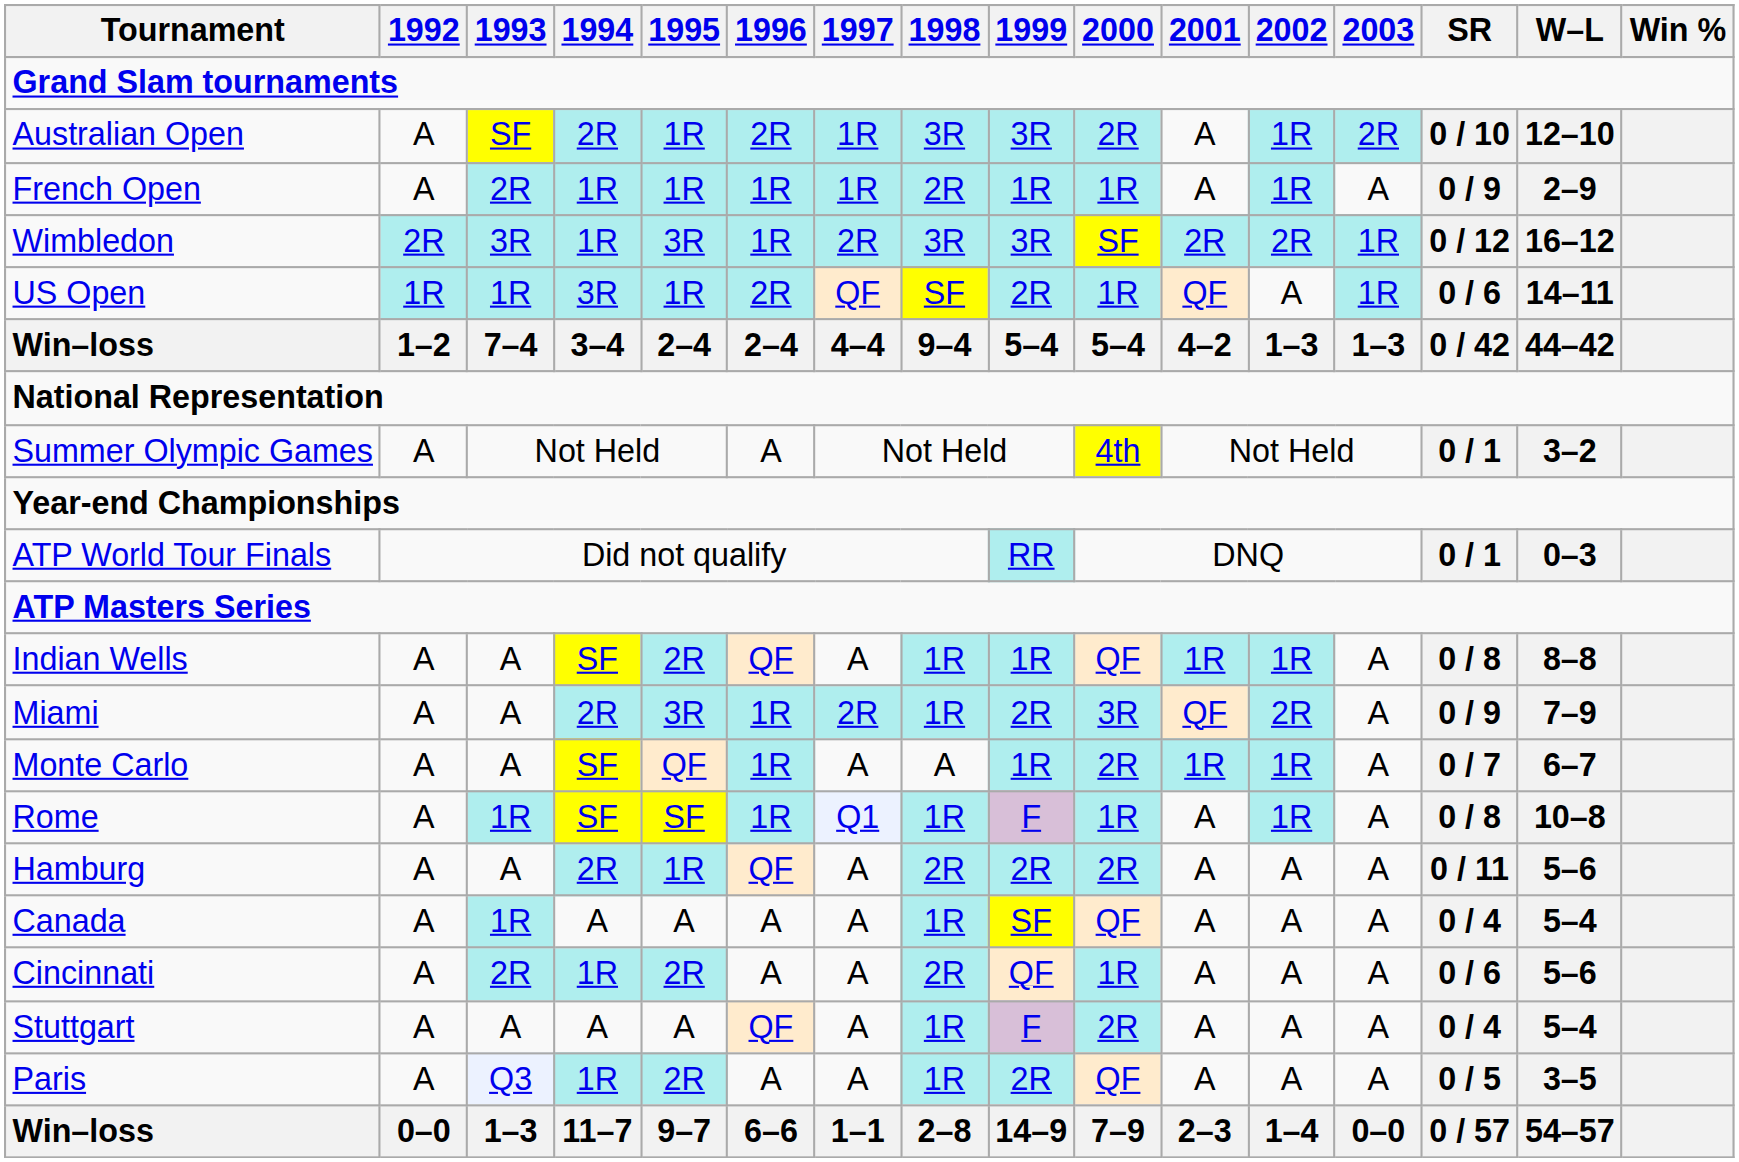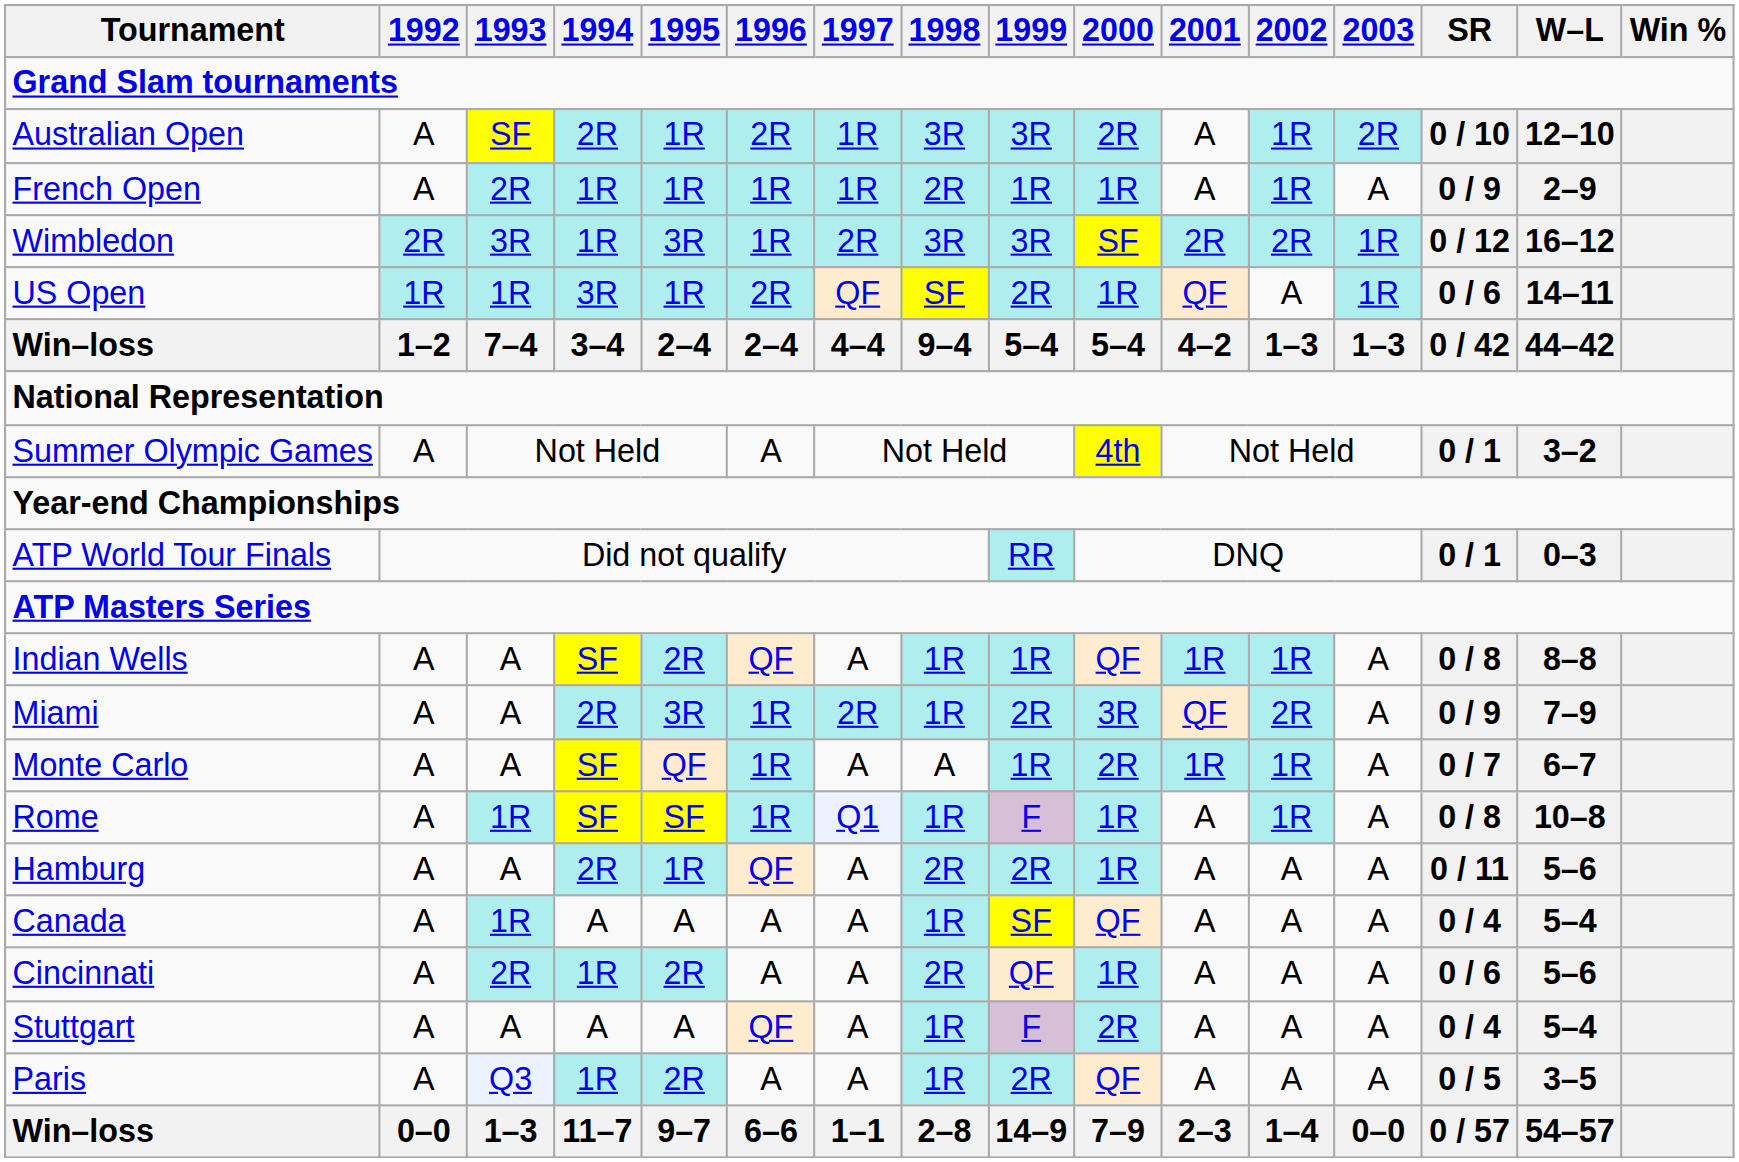 <table class=wikitable style=text-align:center;font-size:97%>
 <tr>
 <th>Tournament</th>
 <th><a href='#'>1992</a></th>
 <th><a href='#'>1993</a></th>
 <th><a href='#'>1994</a></th>
 <th><a href='#'>1995</a></th>
 <th><a href='#'>1996</a></th>
 <th><a href='#'>1997</a></th>
 <th><a href='#'>1998</a></th>
 <th><a href='#'>1999</a></th>
 <th><a href='#'>2000</a></th>
 <th><a href='#'>2001</a></th>
 <th><a href='#'>2002</a></th>
 <th><a href='#'>2003</a></th>
 <th>SR</th>
 <th>W–L</th>
 <th>Win %</th>
 </tr>
 <tr !!>
 <td colspan=23 align=left><strong><a href='#'>Grand Slam tournaments</a></strong></td>
 </tr>
 <tr>
 <td align=left><a href='#'>Australian Open</a></td>
 <td>A</td>
 <td bgcolor=yellow><a href='#'>SF</a></td>
 <td bgcolor=afeeee><a href='#'>2R</a></td>
 <td bgcolor=afeeee><a href='#'>1R</a></td>
 <td bgcolor=afeeee><a href='#'>2R</a></td>
 <td bgcolor=afeeee><a href='#'>1R</a></td>
 <td bgcolor=afeeee><a href='#'>3R</a></td>
 <td bgcolor=afeeee><a href='#'>3R</a></td>
 <td bgcolor=afeeee><a href='#'>2R</a></td>
 <td>A</td>
 <td bgcolor=afeeee><a href='#'>1R</a></td>
 <td bgcolor=afeeee><a href='#'>2R</a></td>
 <th>0 / 10</th>
 <th>12–10</th>
 <th></th>
 </tr>
 <tr>
 <td align=left><a href='#'>French Open</a></td>
 <td>A</td>
 <td bgcolor=afeeee><a href='#'>2R</a></td>
 <td bgcolor=afeeee><a href='#'>1R</a></td>
 <td bgcolor=afeeee><a href='#'>1R</a></td>
 <td bgcolor=afeeee><a href='#'>1R</a></td>
 <td bgcolor=afeeee><a href='#'>1R</a></td>
 <td bgcolor=afeeee><a href='#'>2R</a></td>
 <td bgcolor=afeeee><a href='#'>1R</a></td>
 <td bgcolor=afeeee><a href='#'>1R</a></td>
 <td>A</td>
 <td bgcolor=afeeee><a href='#'>1R</a></td>
 <td>A</td>
 <th>0 / 9</th>
 <th>2–9</th>
 <th></th>
 </tr>
 <tr>
 <td align=left><a href='#'>Wimbledon</a></td>
 <td bgcolor=afeeee><a href='#'>2R</a></td>
 <td bgcolor=afeeee><a href='#'>3R</a></td>
 <td bgcolor=afeeee><a href='#'>1R</a></td>
 <td bgcolor=afeeee><a href='#'>3R</a></td>
 <td bgcolor=afeeee><a href='#'>1R</a></td>
 <td bgcolor=afeeee><a href='#'>2R</a></td>
 <td bgcolor=afeeee><a href='#'>3R</a></td>
 <td bgcolor=afeeee><a href='#'>3R</a></td>
 <td bgcolor=yellow><a href='#'>SF</a></td>
 <td bgcolor=afeeee><a href='#'>2R</a></td>
 <td bgcolor=afeeee><a href='#'>2R</a></td>
 <td bgcolor=afeeee><a href='#'>1R</a></td>
 <th>0 / 12</th>
 <th>16–12</th>
 <th></th>
 </tr>
 <tr>
 <td align=left><a href='#'>US Open</a></td>
 <td bgcolor=afeeee><a href='#'>1R</a></td>
 <td bgcolor=afeeee><a href='#'>1R</a></td>
 <td bgcolor=afeeee><a href='#'>3R</a></td>
 <td bgcolor=afeeee><a href='#'>1R</a></td>
 <td bgcolor=afeeee><a href='#'>2R</a></td>
 <td bgcolor=ffebcd><a href='#'>QF</a></td>
 <td bgcolor=yellow><a href='#'>SF</a></td>
 <td bgcolor=afeeee><a href='#'>2R</a></td>
 <td bgcolor=afeeee><a href='#'>1R</a></td>
 <td bgcolor=ffebcd><a href='#'>QF</a></td>
 <td>A</td>
 <td bgcolor=afeeee><a href='#'>1R</a></td>
 <th>0 / 6</th>
 <th>14–11</th>
 <th></th>
 </tr>
 <tr>
 <th style=text-align:left>Win–loss</th>
 <th>1–2</th>
 <th>7–4</th>
 <th>3–4</th>
 <th>2–4</th>
 <th>2–4</th>
 <th>4–4</th>
 <th>9–4</th>
 <th>5–4</th>
 <th>5–4</th>
 <th>4–2</th>
 <th>1–3</th>
 <th>1–3</th>
 <th>0 / 42</th>
 <th>44–42</th>
 <th></th>
 </tr>
 <tr>
 <td colspan=23 align=left><strong>National Representation</strong></td>
 </tr>
 <tr>
 <td align=left><a href='#'>Summer Olympic Games</a></td>
 <td>A</td>
 <td colspan="3" align="center">Not Held</td>
 <td>A</td>
 <td colspan="3" align="center">Not Held</td>
 <td align="center" style="background:yellow;"><a href='#'>4th</a></td>
 <td colspan="3" align="center">Not Held</td>
 <th>0 / 1</th>
 <th>3–2</th>
 <th></th>
 </tr>
 <tr>
 <td colspan=23 align=left><strong>Year-end Championships</strong></td>
 </tr>
 <tr>
 <td align=left><a href='#'>ATP World Tour Finals</a></td>
 <td colspan="7" align="center">Did not qualify</td>
 <td align="center" style="background:#afeeee;"><a href='#'>RR</a></td>
 <td colspan="4" align="center">DNQ</td>
 <th>0 / 1</th>
 <th>0–3</th>
 <th></th>
 </tr>
 <tr>
 <td colspan=23 align=left><strong><a href='#'>ATP Masters Series</a></strong></td>
 </tr>
 <tr>
 <td align=left><a href='#'>Indian Wells</a></td>
 <td>A</td>
 <td>A</td>
 <td bgcolor=yellow><a href='#'>SF</a></td>
 <td bgcolor=afeeee><a href='#'>2R</a></td>
 <td bgcolor=ffebcd><a href='#'>QF</a></td>
 <td>A</td>
 <td bgcolor=afeeee><a href='#'>1R</a></td>
 <td bgcolor=afeeee><a href='#'>1R</a></td>
 <td bgcolor=ffebcd><a href='#'>QF</a></td>
 <td bgcolor=afeeee><a href='#'>1R</a></td>
 <td bgcolor=afeeee><a href='#'>1R</a></td>
 <td>A</td>
 <th>0 / 8</th>
 <th>8–8</th>
 <th></th>
 </tr>
 <tr>
 <td align=left><a href='#'>Miami</a></td>
 <td>A</td>
 <td>A</td>
 <td bgcolor=afeeee><a href='#'>2R</a></td>
 <td bgcolor=afeeee><a href='#'>3R</a></td>
 <td bgcolor=afeeee><a href='#'>1R</a></td>
 <td bgcolor=afeeee><a href='#'>2R</a></td>
 <td bgcolor=afeeee><a href='#'>1R</a></td>
 <td bgcolor=afeeee><a href='#'>2R</a></td>
 <td bgcolor=afeeee><a href='#'>3R</a></td>
 <td bgcolor=ffebcd><a href='#'>QF</a></td>
 <td bgcolor=afeeee><a href='#'>2R</a></td>
 <td>A</td>
 <th>0 / 9</th>
 <th>7–9</th>
 <th></th>
 </tr>
 <tr>
 <td align=left><a href='#'>Monte Carlo</a></td>
 <td>A</td>
 <td>A</td>
 <td bgcolor=yellow><a href='#'>SF</a></td>
 <td bgcolor=ffebcd><a href='#'>QF</a></td>
 <td bgcolor=afeeee><a href='#'>1R</a></td>
 <td>A</td>
 <td>A</td>
 <td bgcolor=afeeee><a href='#'>1R</a></td>
 <td bgcolor=afeeee><a href='#'>2R</a></td>
 <td bgcolor=afeeee><a href='#'>1R</a></td>
 <td bgcolor=afeeee><a href='#'>1R</a></td>
 <td>A</td>
 <th>0 / 7</th>
 <th>6–7</th>
 <th></th>
 </tr>
 <tr>
 <td align=left><a href='#'>Rome</a></td>
 <td>A</td>
 <td bgcolor=afeeee><a href='#'>1R</a></td>
 <td bgcolor=yellow><a href='#'>SF</a></td>
 <td bgcolor=yellow><a href='#'>SF</a></td>
 <td bgcolor=afeeee><a href='#'>1R</a></td>
 <td bgcolor=ecf2ff><a href='#'>Q1</a></td>
 <td bgcolor=afeeee><a href='#'>1R</a></td>
 <td bgcolor=thistle><a href='#'>F</a></td>
 <td bgcolor=afeeee><a href='#'>1R</a></td>
 <td>A</td>
 <td bgcolor=afeeee><a href='#'>1R</a></td>
 <td>A</td>
 <th>0 / 8</th>
 <th>10–8</th>
 <th></th>
 </tr>
 <tr>
 <td align=left><a href='#'>Hamburg</a></td>
 <td>A</td>
 <td>A</td>
 <td bgcolor=afeeee><a href='#'>2R</a></td>
 <td bgcolor=afeeee><a href='#'>1R</a></td>
 <td bgcolor=ffebcd><a href='#'>QF</a></td>
 <td>A</td>
 <td bgcolor=afeeee><a href='#'>2R</a></td>
 <td bgcolor=afeeee><a href='#'>2R</a></td>
-<td bgcolor=afeeee><a href='#'>2R</a></td>
+<td bgcolor=afeeee><a href='#'>1R</a></td>
 <td>A</td>
 <td>A</td>
 <td>A</td>
 <th>0 / 11</th>
 <th>5–6</th>
 <th></th>
 </tr>
 <tr>
 <td align=left><a href='#'>Canada</a></td>
 <td>A</td>
 <td bgcolor=afeeee><a href='#'>1R</a></td>
 <td>A</td>
 <td>A</td>
 <td>A</td>
 <td>A</td>
 <td bgcolor=afeeee><a href='#'>1R</a></td>
 <td bgcolor=yellow><a href='#'>SF</a></td>
 <td bgcolor=ffebcd><a href='#'>QF</a></td>
 <td>A</td>
 <td>A</td>
 <td>A</td>
 <th>0 / 4</th>
 <th>5–4</th>
 <th></th>
 </tr>
 <tr>
 <td align=left><a href='#'>Cincinnati</a></td>
 <td>A</td>
 <td bgcolor=afeeee><a href='#'>2R</a></td>
 <td bgcolor=afeeee><a href='#'>1R</a></td>
 <td bgcolor=afeeee><a href='#'>2R</a></td>
 <td>A</td>
 <td>A</td>
 <td bgcolor=afeeee><a href='#'>2R</a></td>
 <td bgcolor=ffebcd><a href='#'>QF</a></td>
 <td bgcolor=afeeee><a href='#'>1R</a></td>
 <td>A</td>
 <td>A</td>
 <td>A</td>
 <th>0 / 6</th>
 <th>5–6</th>
 <th></th>
 </tr>
 <tr>
 <td align=left><a href='#'>Stuttgart</a></td>
 <td>A</td>
 <td>A</td>
 <td>A</td>
 <td>A</td>
 <td bgcolor=ffebcd><a href='#'>QF</a></td>
 <td>A</td>
 <td bgcolor=afeeee><a href='#'>1R</a></td>
 <td bgcolor=thistle><a href='#'>F</a></td>
 <td bgcolor=afeeee><a href='#'>2R</a></td>
 <td>A</td>
 <td>A</td>
 <td>A</td>
 <th>0 / 4</th>
 <th>5–4</th>
 <th></th>
 </tr>
 <tr>
 <td align=left><a href='#'>Paris</a></td>
 <td>A</td>
 <td bgcolor=ecf2ff><a href='#'>Q3</a></td>
 <td bgcolor=afeeee><a href='#'>1R</a></td>
 <td bgcolor=afeeee><a href='#'>2R</a></td>
 <td>A</td>
 <td>A</td>
 <td bgcolor=afeeee><a href='#'>1R</a></td>
 <td bgcolor=afeeee><a href='#'>2R</a></td>
 <td bgcolor=ffebcd><a href='#'>QF</a></td>
 <td>A</td>
 <td>A</td>
 <td>A</td>
 <th>0 / 5</th>
 <th>3–5</th>
 <th></th>
 </tr>
 <tr>
 <th style=text-align:left>Win–loss</th>
 <th>0–0</th>
 <th>1–3</th>
 <th>11–7</th>
 <th>9–7</th>
 <th>6–6</th>
 <th>1–1</th>
 <th>2–8</th>
 <th>14–9</th>
 <th>7–9</th>
 <th>2–3</th>
 <th>1–4</th>
 <th>0–0</th>
 <th>0 / 57</th>
 <th>54–57</th>
 <th></th>
 </tr>
 </table>
